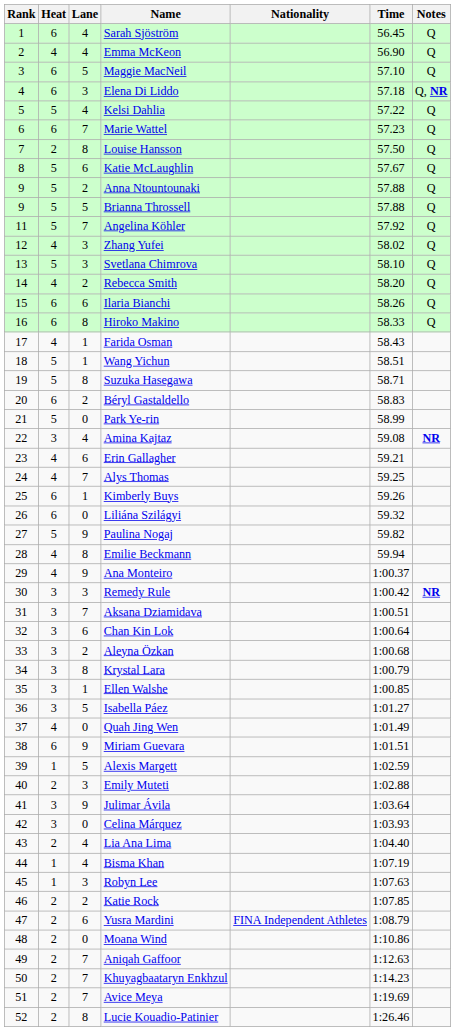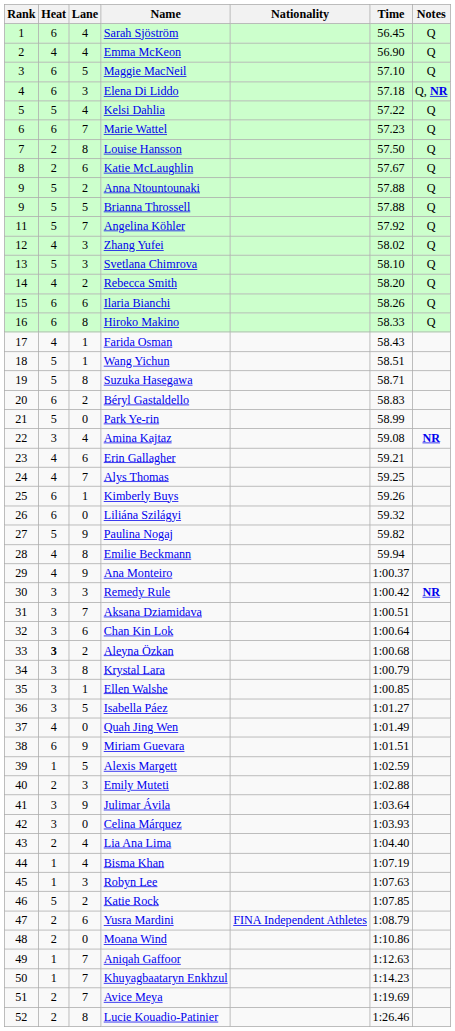 <table class="wikitable sortable" style="text-align:center">
 <tr>
 <th>Rank</th>
 <th>Heat</th>
 <th>Lane</th>
 <th>Name</th>
 <th>Nationality</th>
 <th>Time</th>
 <th>Notes</th>
 </tr>
 <tr bgcolor=ccffcc>
 <td>1</td>
 <td>6</td>
 <td>4</td>
 <td align=left><a href='#'>Sarah Sjöström</a></td>
 <td align=left></td>
 <td>56.45</td>
 <td>Q</td>
 </tr>
 <tr bgcolor=ccffcc>
 <td>2</td>
 <td>4</td>
 <td>4</td>
 <td align=left><a href='#'>Emma McKeon</a></td>
 <td align=left></td>
 <td>56.90</td>
 <td>Q</td>
 </tr>
 <tr bgcolor=ccffcc>
 <td>3</td>
 <td>6</td>
 <td>5</td>
 <td align=left><a href='#'>Maggie MacNeil</a></td>
 <td align=left></td>
 <td>57.10</td>
 <td>Q</td>
 </tr>
 <tr bgcolor=ccffcc>
 <td>4</td>
 <td>6</td>
 <td>3</td>
 <td align=left><a href='#'>Elena Di Liddo</a></td>
 <td align=left></td>
 <td>57.18</td>
 <td>Q, <strong><a href='#'>NR</a></strong></td>
 </tr>
 <tr bgcolor=ccffcc>
 <td>5</td>
 <td>5</td>
 <td>4</td>
 <td align=left><a href='#'>Kelsi Dahlia</a></td>
 <td align=left></td>
 <td>57.22</td>
 <td>Q</td>
 </tr>
 <tr bgcolor=ccffcc>
 <td>6</td>
 <td>6</td>
 <td>7</td>
 <td align=left><a href='#'>Marie Wattel</a></td>
 <td align=left></td>
 <td>57.23</td>
 <td>Q</td>
 </tr>
 <tr bgcolor=ccffcc>
 <td>7</td>
 <td>2</td>
 <td>8</td>
 <td align=left><a href='#'>Louise Hansson</a></td>
 <td align=left></td>
 <td>57.50</td>
 <td>Q</td>
 </tr>
 <tr bgcolor=ccffcc>
 <td>8</td>
-<td>5</td>
+<td>2</td>
 <td>6</td>
 <td align=left><a href='#'>Katie McLaughlin</a></td>
 <td align=left></td>
 <td>57.67</td>
 <td>Q</td>
 </tr>
 <tr bgcolor=ccffcc>
 <td>9</td>
 <td>5</td>
 <td>2</td>
 <td align=left><a href='#'>Anna Ntountounaki</a></td>
 <td align=left></td>
 <td>57.88</td>
 <td>Q</td>
 </tr>
 <tr bgcolor=ccffcc>
 <td>9</td>
 <td>5</td>
 <td>5</td>
 <td align=left><a href='#'>Brianna Throssell</a></td>
 <td align=left></td>
 <td>57.88</td>
 <td>Q</td>
 </tr>
 <tr bgcolor=ccffcc>
 <td>11</td>
 <td>5</td>
 <td>7</td>
 <td align=left><a href='#'>Angelina Köhler</a></td>
 <td align=left></td>
 <td>57.92</td>
 <td>Q</td>
 </tr>
 <tr bgcolor=ccffcc>
 <td>12</td>
 <td>4</td>
 <td>3</td>
 <td align=left><a href='#'>Zhang Yufei</a></td>
 <td align=left></td>
 <td>58.02</td>
 <td>Q</td>
 </tr>
 <tr bgcolor=ccffcc>
 <td>13</td>
 <td>5</td>
 <td>3</td>
 <td align=left><a href='#'>Svetlana Chimrova</a></td>
 <td align=left></td>
 <td>58.10</td>
 <td>Q</td>
 </tr>
 <tr bgcolor=ccffcc>
 <td>14</td>
 <td>4</td>
 <td>2</td>
 <td align=left><a href='#'>Rebecca Smith</a></td>
 <td align=left></td>
 <td>58.20</td>
 <td>Q</td>
 </tr>
 <tr bgcolor=ccffcc>
 <td>15</td>
 <td>6</td>
 <td>6</td>
 <td align=left><a href='#'>Ilaria Bianchi</a></td>
 <td align=left></td>
 <td>58.26</td>
 <td>Q</td>
 </tr>
 <tr bgcolor=ccffcc>
 <td>16</td>
 <td>6</td>
 <td>8</td>
 <td align=left><a href='#'>Hiroko Makino</a></td>
 <td align=left></td>
 <td>58.33</td>
 <td>Q</td>
 </tr>
 <tr>
 <td>17</td>
 <td>4</td>
 <td>1</td>
 <td align=left><a href='#'>Farida Osman</a></td>
 <td align=left></td>
 <td>58.43</td>
 <td></td>
 </tr>
 <tr>
 <td>18</td>
 <td>5</td>
 <td>1</td>
 <td align=left><a href='#'>Wang Yichun</a></td>
 <td align=left></td>
 <td>58.51</td>
 <td></td>
 </tr>
 <tr>
 <td>19</td>
 <td>5</td>
 <td>8</td>
 <td align=left><a href='#'>Suzuka Hasegawa</a></td>
 <td align=left></td>
 <td>58.71</td>
 <td></td>
 </tr>
 <tr>
 <td>20</td>
 <td>6</td>
 <td>2</td>
 <td align=left><a href='#'>Béryl Gastaldello</a></td>
 <td align=left></td>
 <td>58.83</td>
 <td></td>
 </tr>
 <tr>
 <td>21</td>
 <td>5</td>
 <td>0</td>
 <td align=left><a href='#'>Park Ye-rin</a></td>
 <td align=left></td>
 <td>58.99</td>
 <td></td>
 </tr>
 <tr>
 <td>22</td>
 <td>3</td>
 <td>4</td>
 <td align=left><a href='#'>Amina Kajtaz</a></td>
 <td align=left></td>
 <td>59.08</td>
 <td><strong><a href='#'>NR</a></strong></td>
 </tr>
 <tr>
 <td>23</td>
 <td>4</td>
 <td>6</td>
 <td align=left><a href='#'>Erin Gallagher</a></td>
 <td align=left></td>
 <td>59.21</td>
 <td></td>
 </tr>
 <tr>
 <td>24</td>
 <td>4</td>
 <td>7</td>
 <td align=left><a href='#'>Alys Thomas</a></td>
 <td align=left></td>
 <td>59.25</td>
 <td></td>
 </tr>
 <tr>
 <td>25</td>
 <td>6</td>
 <td>1</td>
 <td align=left><a href='#'>Kimberly Buys</a></td>
 <td align=left></td>
 <td>59.26</td>
 <td></td>
 </tr>
 <tr>
 <td>26</td>
 <td>6</td>
 <td>0</td>
 <td align=left><a href='#'>Liliána Szilágyi</a></td>
 <td align=left></td>
 <td>59.32</td>
 <td></td>
 </tr>
 <tr>
 <td>27</td>
 <td>5</td>
 <td>9</td>
 <td align=left><a href='#'>Paulina Nogaj</a></td>
 <td align=left></td>
 <td>59.82</td>
 <td></td>
 </tr>
 <tr>
 <td>28</td>
 <td>4</td>
 <td>8</td>
 <td align=left><a href='#'>Emilie Beckmann</a></td>
 <td align=left></td>
 <td>59.94</td>
 <td></td>
 </tr>
 <tr>
 <td>29</td>
 <td>4</td>
 <td>9</td>
 <td align=left><a href='#'>Ana Monteiro</a></td>
 <td align=left></td>
 <td>1:00.37</td>
 <td></td>
 </tr>
 <tr>
 <td>30</td>
 <td>3</td>
 <td>3</td>
 <td align=left><a href='#'>Remedy Rule</a></td>
 <td align=left></td>
 <td>1:00.42</td>
 <td><strong><a href='#'>NR</a></strong></td>
 </tr>
 <tr>
 <td>31</td>
 <td>3</td>
 <td>7</td>
 <td align=left><a href='#'>Aksana Dziamidava</a></td>
 <td align=left></td>
 <td>1:00.51</td>
 <td></td>
 </tr>
 <tr>
 <td>32</td>
 <td>3</td>
 <td>6</td>
 <td align=left><a href='#'>Chan Kin Lok</a></td>
 <td align=left></td>
 <td>1:00.64</td>
 <td></td>
 </tr>
 <tr>
 <td>33</td>
-<td>3</td>
+<td><strong>3</strong></td>
 <td>2</td>
 <td align=left><a href='#'>Aleyna Özkan</a></td>
 <td align=left></td>
 <td>1:00.68</td>
 <td></td>
 </tr>
 <tr>
 <td>34</td>
 <td>3</td>
 <td>8</td>
 <td align=left><a href='#'>Krystal Lara</a></td>
 <td align=left></td>
 <td>1:00.79</td>
 <td></td>
 </tr>
 <tr>
 <td>35</td>
 <td>3</td>
 <td>1</td>
 <td align=left><a href='#'>Ellen Walshe</a></td>
 <td align=left></td>
 <td>1:00.85</td>
 <td></td>
 </tr>
 <tr>
 <td>36</td>
 <td>3</td>
 <td>5</td>
 <td align=left><a href='#'>Isabella Páez</a></td>
 <td align=left></td>
 <td>1:01.27</td>
 <td></td>
 </tr>
 <tr>
 <td>37</td>
 <td>4</td>
 <td>0</td>
 <td align=left><a href='#'>Quah Jing Wen</a></td>
 <td align=left></td>
 <td>1:01.49</td>
 <td></td>
 </tr>
 <tr>
 <td>38</td>
 <td>6</td>
 <td>9</td>
 <td align=left><a href='#'>Miriam Guevara</a></td>
 <td align=left></td>
 <td>1:01.51</td>
 <td></td>
 </tr>
 <tr>
 <td>39</td>
 <td>1</td>
 <td>5</td>
 <td align=left><a href='#'>Alexis Margett</a></td>
 <td align=left></td>
 <td>1:02.59</td>
 <td></td>
 </tr>
 <tr>
 <td>40</td>
 <td>2</td>
 <td>3</td>
 <td align=left><a href='#'>Emily Muteti</a></td>
 <td align=left></td>
 <td>1:02.88</td>
 <td></td>
 </tr>
 <tr>
 <td>41</td>
 <td>3</td>
 <td>9</td>
 <td align=left><a href='#'>Julimar Ávila</a></td>
 <td align=left></td>
 <td>1:03.64</td>
 <td></td>
 </tr>
 <tr>
 <td>42</td>
 <td>3</td>
 <td>0</td>
 <td align=left><a href='#'>Celina Márquez</a></td>
 <td align=left></td>
 <td>1:03.93</td>
 <td></td>
 </tr>
 <tr>
 <td>43</td>
 <td>2</td>
 <td>4</td>
 <td align=left><a href='#'>Lia Ana Lima</a></td>
 <td align=left></td>
 <td>1:04.40</td>
 <td></td>
 </tr>
 <tr>
 <td>44</td>
 <td>1</td>
 <td>4</td>
 <td align=left><a href='#'>Bisma Khan</a></td>
 <td align=left></td>
 <td>1:07.19</td>
 <td></td>
 </tr>
 <tr>
 <td>45</td>
 <td>1</td>
 <td>3</td>
 <td align=left><a href='#'>Robyn Lee</a></td>
 <td align=left></td>
 <td>1:07.63</td>
 <td></td>
 </tr>
 <tr>
 <td>46</td>
-<td>2</td>
+<td>5</td>
 <td>2</td>
 <td align=left><a href='#'>Katie Rock</a></td>
 <td align=left></td>
 <td>1:07.85</td>
 <td></td>
 </tr>
 <tr>
 <td>47</td>
 <td>2</td>
 <td>6</td>
 <td align=left><a href='#'>Yusra Mardini</a></td>
 <td align=left><a href='#'>FINA Independent Athletes</a></td>
 <td>1:08.79</td>
 <td></td>
 </tr>
 <tr>
 <td>48</td>
 <td>2</td>
 <td>0</td>
 <td align=left><a href='#'>Moana Wind</a></td>
 <td align=left></td>
 <td>1:10.86</td>
 <td></td>
 </tr>
 <tr>
 <td>49</td>
-<td>2</td>
+<td>1</td>
 <td>7</td>
 <td align=left><a href='#'>Aniqah Gaffoor</a></td>
 <td align=left></td>
 <td>1:12.63</td>
 <td></td>
 </tr>
 <tr>
 <td>50</td>
-<td>2</td>
+<td>1</td>
 <td>7</td>
 <td align=left><a href='#'>Khuyagbaataryn Enkhzul</a></td>
 <td align=left></td>
 <td>1:14.23</td>
 <td></td>
 </tr>
 <tr>
 <td>51</td>
 <td>2</td>
 <td>7</td>
 <td align=left><a href='#'>Avice Meya</a></td>
 <td align=left></td>
 <td>1:19.69</td>
 <td></td>
 </tr>
 <tr>
 <td>52</td>
 <td>2</td>
 <td>8</td>
 <td align=left><a href='#'>Lucie Kouadio-Patinier</a></td>
 <td align=left></td>
 <td>1:26.46</td>
 <td></td>
 </tr>
 </table>
